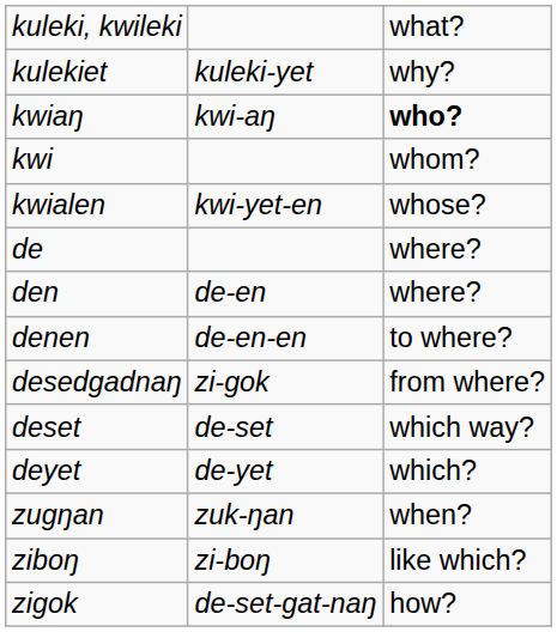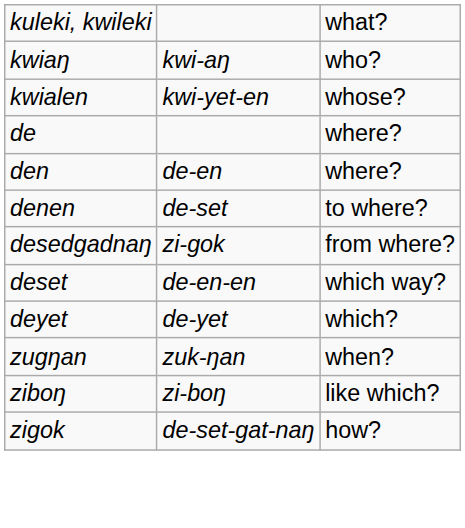 <table class="wikitable">
 <tr>
 <td><em>kuleki, kwileki</em></td>
 <td></td>
 <td>what?</td>
 </tr>
 <tr>
-<td><em>kulekiet</em></td>
-<td><em>kuleki-yet</em></td>
-<td>why?</td>
-</tr>
-<tr>
 <td><em>kwiaŋ</em></td>
 <td><em>kwi-aŋ</em></td>
-<td><strong>who?</strong></td>
-</tr>
-<tr>
-<td><em>kwi</em></td>
-<td></td>
-<td>whom?</td>
+<td>who?</td>
 </tr>
 <tr>
 <td><em>kwialen</em></td>
 <td><em>kwi-yet-en</em></td>
 <td>whose?</td>
 </tr>
 <tr>
 <td><em>de</em></td>
 <td></td>
 <td>where?</td>
 </tr>
 <tr>
 <td><em>den</em></td>
 <td><em>de-en</em></td>
 <td>where?</td>
 </tr>
 <tr>
 <td><em>denen</em></td>
-<td><em>de-en-en</em></td>
+<td><em>de-set</em></td>
 <td>to where?</td>
 </tr>
 <tr>
 <td><em>desedgadnaŋ</em></td>
 <td><em>zi-gok</em></td>
 <td>from where?</td>
 </tr>
 <tr>
 <td><em>deset</em></td>
-<td><em>de-set</em></td>
+<td><em>de-en-en</em></td>
 <td>which way?</td>
 </tr>
 <tr>
 <td><em>deyet</em></td>
 <td><em>de-yet</em></td>
 <td>which?</td>
 </tr>
 <tr>
 <td><em>zugŋan</em></td>
 <td><em>zuk-ŋan</em></td>
 <td>when?</td>
 </tr>
 <tr>
 <td><em>ziboŋ</em></td>
 <td><em>zi-boŋ</em></td>
 <td>like which?</td>
 </tr>
 <tr>
 <td><em>zigok</em></td>
 <td><em>de-set-gat-naŋ</em></td>
 <td>how?</td>
 </tr>
 </table>
